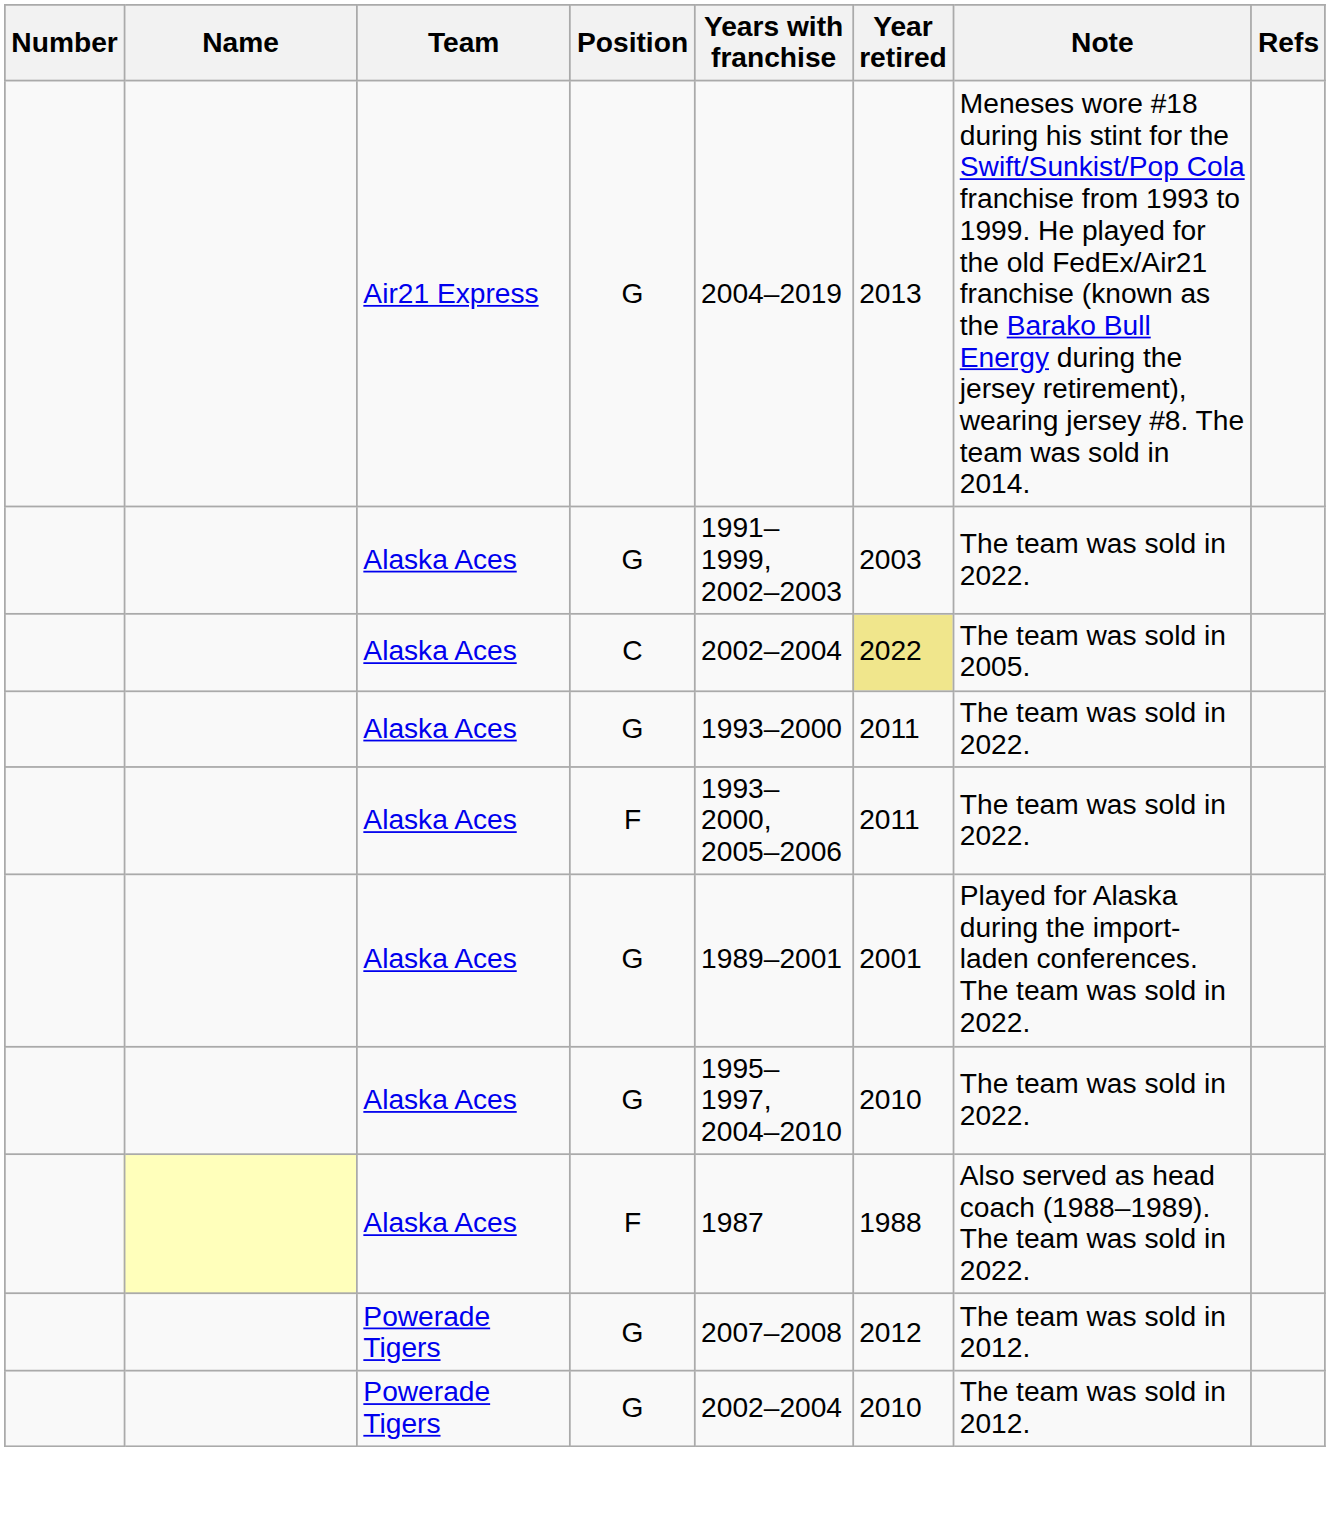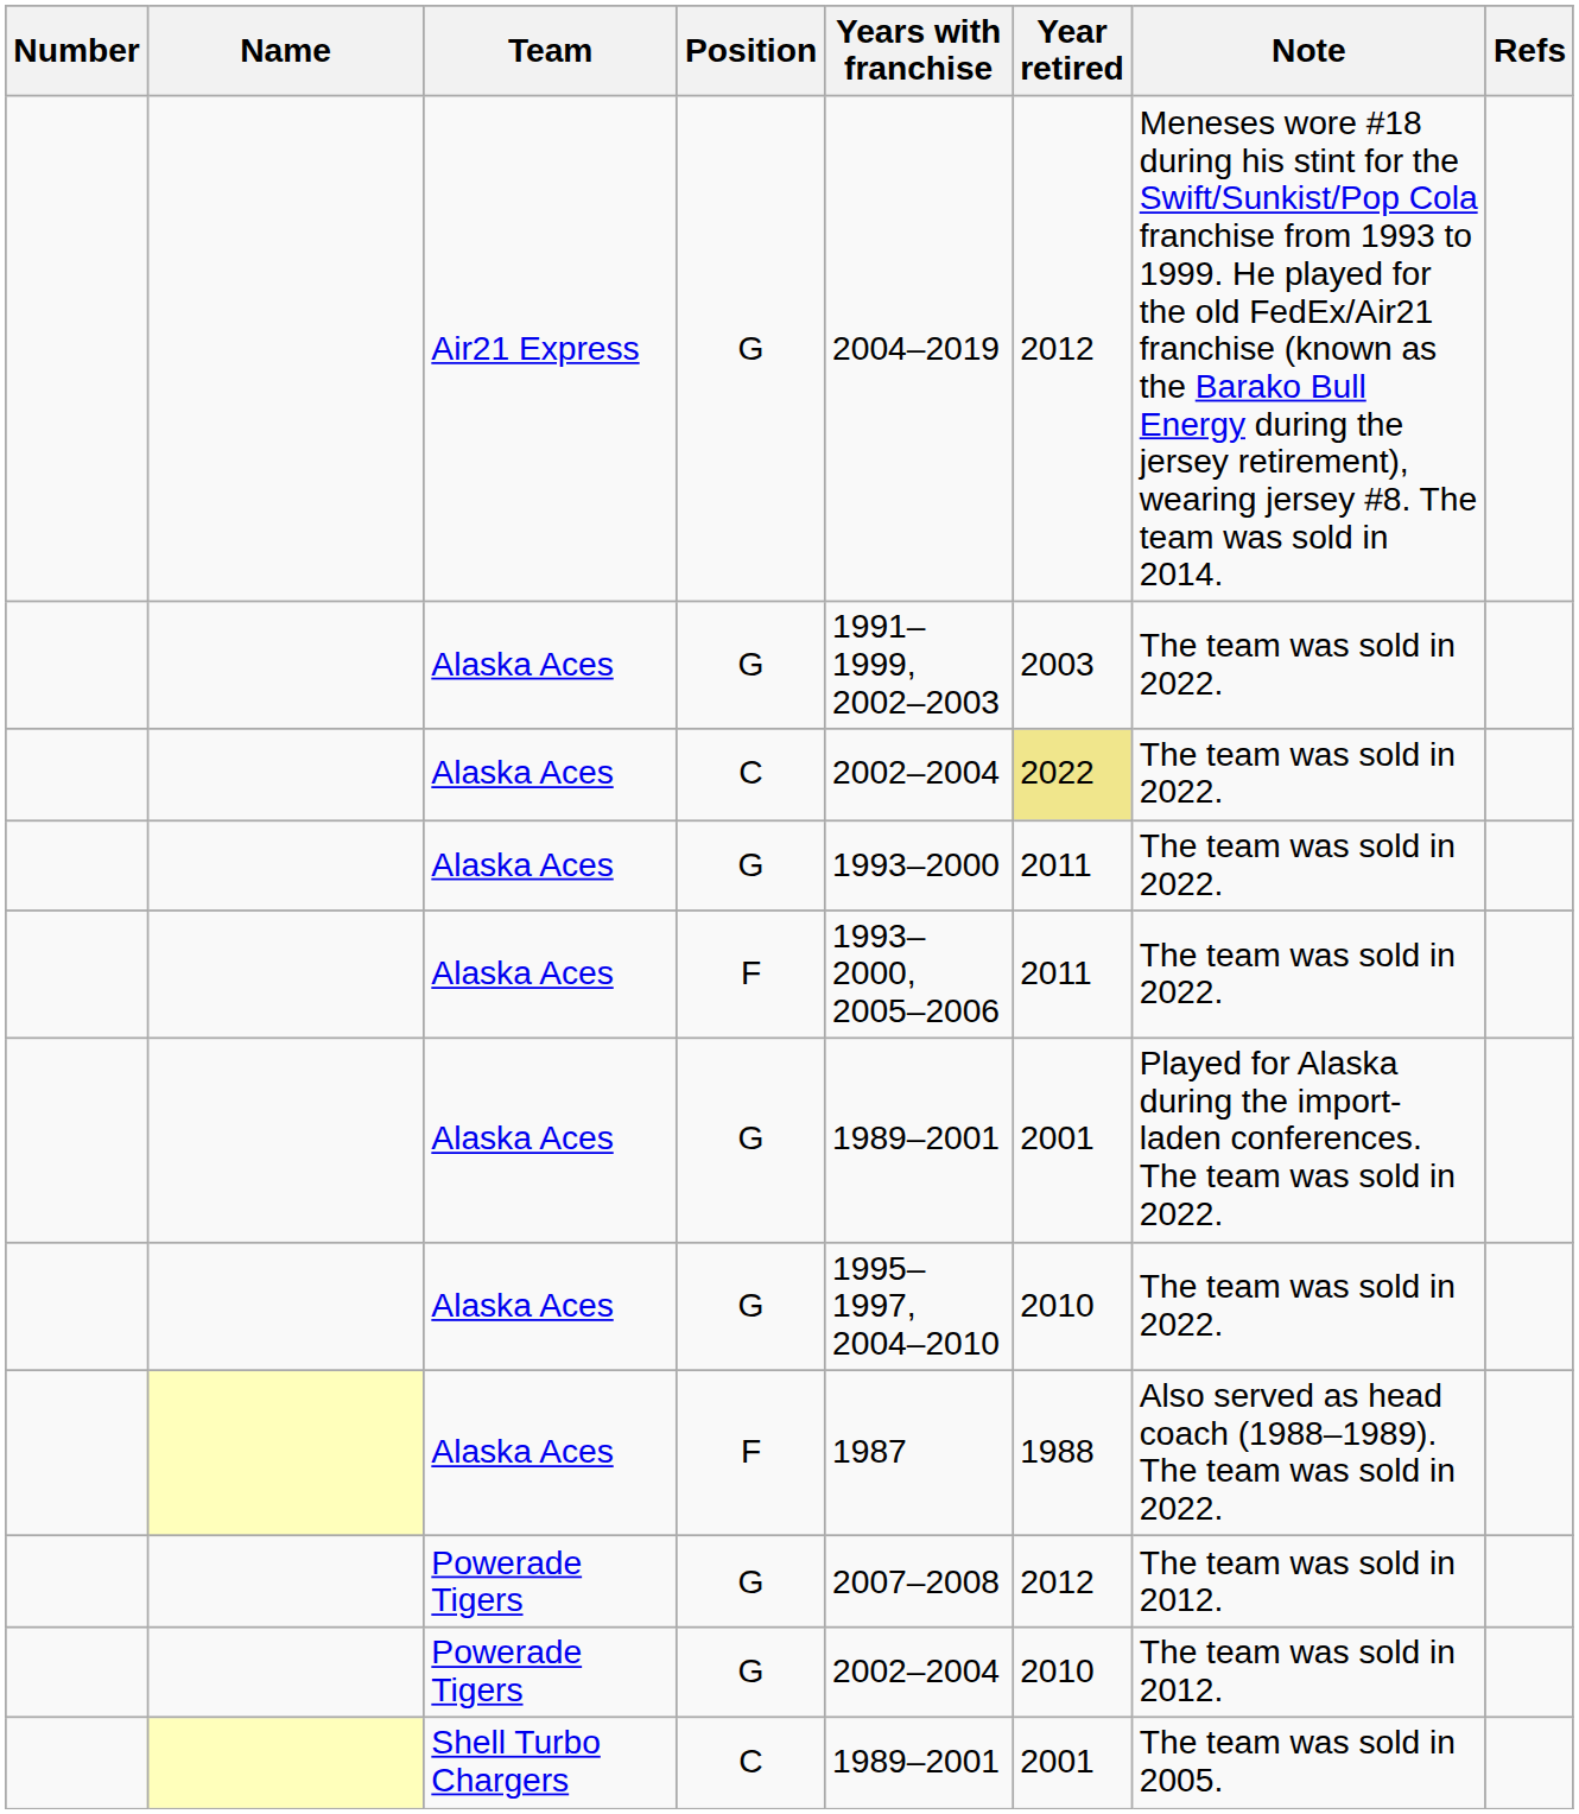 <table class="wikitable sortable" style="width:85%;">
 <tr>
 <th width=6%>Number</th>
 <th width=25%>Name</th>
 <th width=20%>Team</th>
 <th width=5%>Position</th>
 <th width=13%>Years with franchise</th>
 <th width=5%>Year retired</th>
 <th width=30% class=unsortable>Note</th>
 <th width=2% class=unsortable>Refs</th>
 </tr>
 <tr>
 <td align="center"></td>
 <td></td>
 <td><a href='#'>Air21 Express</a></td>
 <td align="center">G</td>
 <td>2004–2019</td>
-<td>2013</td>
+<td>2012</td>
 <td>Meneses wore #18 during his stint for the <a href='#'>Swift/Sunkist/Pop Cola</a> franchise from 1993 to 1999. He played for the old FedEx/Air21 franchise (known as the <a href='#'>Barako Bull Energy</a> during the jersey retirement), wearing jersey #8. The team was sold in 2014.</td>
 <td align="center"></td>
 </tr>
 <tr>
 <td align="center"></td>
 <td></td>
 <td><a href='#'>Alaska Aces</a></td>
 <td align="center">G</td>
 <td>1991–1999, 2002–2003</td>
 <td>2003</td>
 <td>The team was sold in 2022.</td>
 <td align="center"></td>
 </tr>
 <tr>
 <td align="center"></td>
 <td></td>
 <td><a href='#'>Alaska Aces</a></td>
 <td align="center">C</td>
 <td>2002–2004</td>
 <td style="background: khaki;">2022</td>
-<td>The team was sold in 2005.</td>
+<td>The team was sold in 2022.</td>
 <td align="center"></td>
 </tr>
 <tr>
 <td align="center"></td>
 <td></td>
 <td><a href='#'>Alaska Aces</a></td>
 <td align="center">G</td>
 <td>1993–2000</td>
 <td>2011</td>
 <td>The team was sold in 2022.</td>
 <td align="center"></td>
 </tr>
 <tr>
 <td align="center"></td>
 <td></td>
 <td><a href='#'>Alaska Aces</a></td>
 <td align="center">F</td>
 <td>1993–2000, 2005–2006</td>
 <td>2011</td>
 <td>The team was sold in 2022.</td>
 <td align="center"></td>
 </tr>
 <tr>
 <td align="center"></td>
 <td></td>
 <td><a href='#'>Alaska Aces</a></td>
 <td align="center">G</td>
 <td>1989–2001</td>
 <td>2001</td>
 <td>Played for Alaska during the import-laden conferences. The team was sold in 2022.</td>
 <td align="center"></td>
 </tr>
 <tr>
 <td align="center"></td>
 <td></td>
 <td><a href='#'>Alaska Aces</a></td>
 <td align="center">G</td>
 <td>1995–1997, 2004–2010</td>
 <td>2010</td>
 <td>The team was sold in 2022.</td>
 <td align="center"></td>
 </tr>
 <tr>
 <td align="center"></td>
 <td style="background:#ffb;"></td>
 <td><a href='#'>Alaska Aces</a></td>
 <td align="center">F</td>
 <td>1987</td>
 <td>1988</td>
 <td>Also served as head coach (1988–1989). The team was sold in 2022.</td>
 <td align="center"></td>
 </tr>
 <tr>
 <td align="center"></td>
 <td></td>
 <td><a href='#'>Powerade Tigers</a></td>
 <td align="center">G</td>
 <td>2007–2008</td>
 <td>2012</td>
 <td>The team was sold in 2012.</td>
 <td align="center"></td>
 </tr>
 <tr>
 <td align="center"></td>
 <td></td>
 <td><a href='#'>Powerade Tigers</a></td>
 <td align="center">G</td>
 <td>2002–2004</td>
 <td>2010</td>
 <td>The team was sold in 2012.</td>
 <td align="center"></td>
 </tr>
+<tr>
+<td align="center"></td>
+<td style="background:#ffb;"></td>
+<td><a href='#'>Shell Turbo Chargers</a></td>
+<td align="center">C</td>
+<td>1989–2001</td>
+<td>2001</td>
+<td>The team was sold in 2005.</td>
+<td align="center"></td>
+</tr>
 </table>
